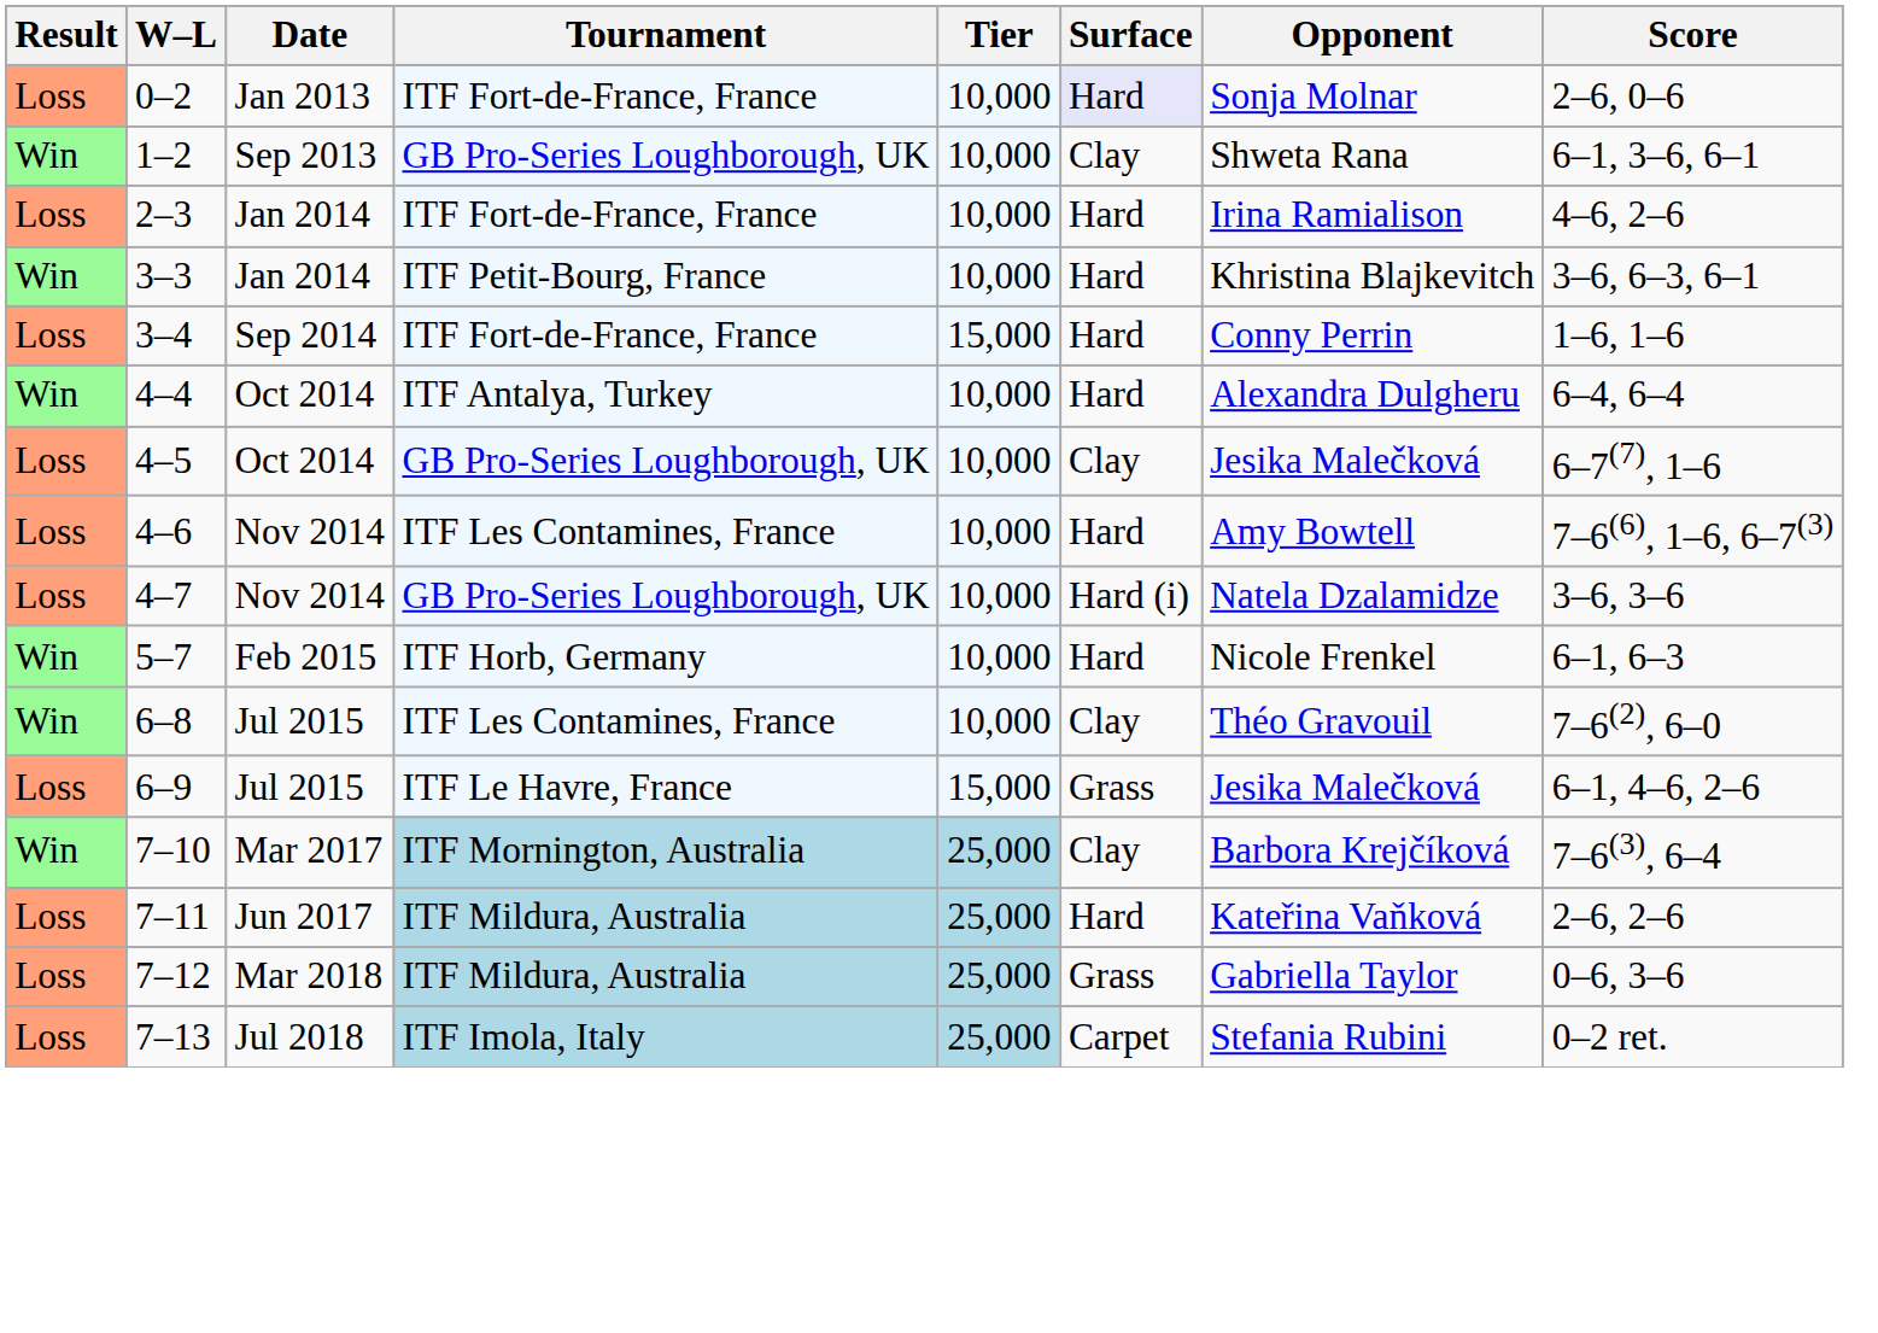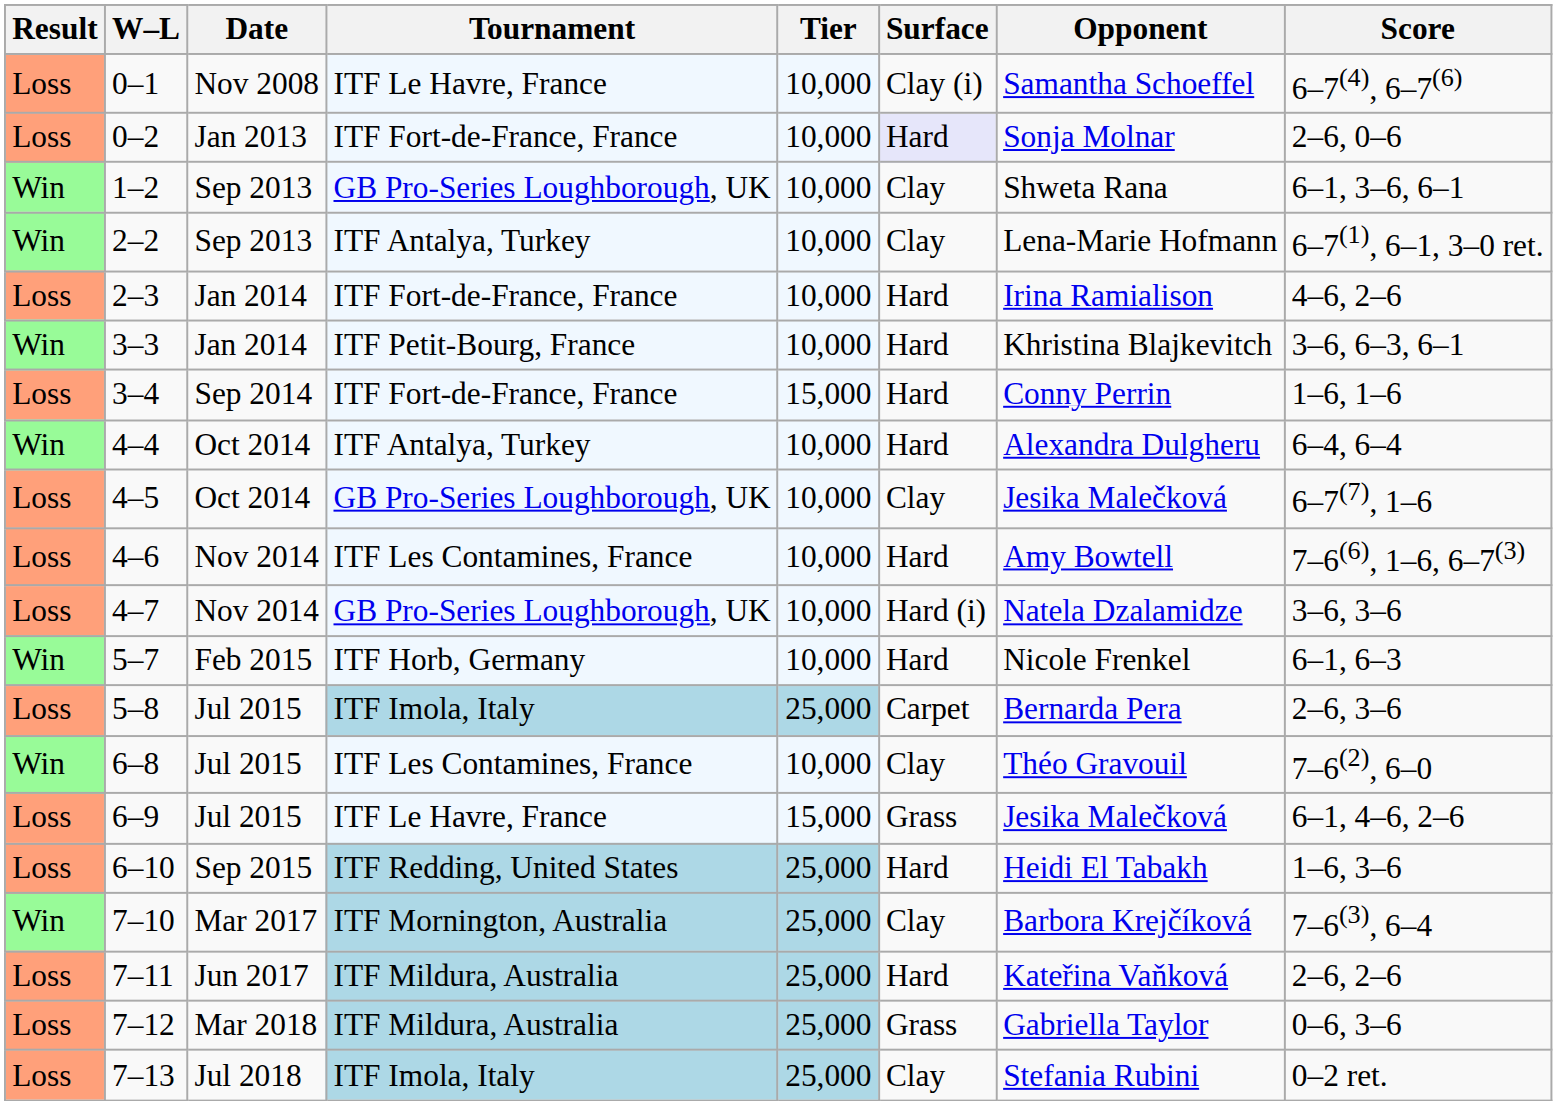 <table class="sortable wikitable">
 <tr>
 <th>Result</th>
 <th class="unsortable">W–L</th>
 <th>Date</th>
 <th>Tournament</th>
 <th>Tier</th>
 <th>Surface</th>
 <th>Opponent</th>
 <th class="unsortable">Score</th>
+</tr>
+<tr>
+<td style="background:#ffa07a;">Loss</td>
+<td>0–1</td>
+<td>Nov 2008</td>
+<td style="background:#f0f8ff;">ITF Le Havre, France</td>
+<td style="background:#f0f8ff;">10,000</td>
+<td>Clay (i)</td>
+<td> <a href='#'>Samantha Schoeffel</a></td>
+<td>6–7<sup>(4)</sup>, 6–7<sup>(6)</sup></td>
 </tr>
 <tr>
 <td style="background:#ffa07a;">Loss</td>
 <td>0–2</td>
 <td>Jan 2013</td>
 <td style="background:#f0f8ff;">ITF Fort-de-France, France</td>
 <td style="background:#f0f8ff;">10,000</td>
 <td style="background: lavender;">Hard</td>
 <td> <a href='#'>Sonja Molnar</a></td>
 <td>2–6, 0–6</td>
 </tr>
 <tr>
 <td style="background:#98fb98;">Win</td>
 <td>1–2</td>
 <td>Sep 2013</td>
 <td style="background:#f0f8ff;"><a href='#'>GB Pro-Series Loughborough</a>, UK</td>
 <td style="background:#f0f8ff;">10,000</td>
 <td>Clay</td>
 <td> Shweta Rana</td>
 <td>6–1, 3–6, 6–1</td>
+</tr>
+<tr>
+<td style="background:#98fb98;">Win</td>
+<td>2–2</td>
+<td>Sep 2013</td>
+<td style="background:#f0f8ff;">ITF Antalya, Turkey</td>
+<td style="background:#f0f8ff;">10,000</td>
+<td>Clay</td>
+<td> Lena-Marie Hofmann</td>
+<td>6–7<sup>(1)</sup>, 6–1, 3–0 ret.</td>
 </tr>
 <tr>
 <td style="background:#ffa07a;">Loss</td>
 <td>2–3</td>
 <td>Jan 2014</td>
 <td style="background:#f0f8ff;">ITF Fort-de-France, France</td>
 <td style="background:#f0f8ff;">10,000</td>
 <td>Hard</td>
 <td> <a href='#'>Irina Ramialison</a></td>
 <td>4–6, 2–6</td>
 </tr>
 <tr>
 <td style="background:#98fb98;">Win</td>
 <td>3–3</td>
 <td>Jan 2014</td>
 <td style="background:#f0f8ff;">ITF Petit-Bourg, France</td>
 <td style="background:#f0f8ff;">10,000</td>
 <td>Hard</td>
 <td> Khristina Blajkevitch</td>
 <td>3–6, 6–3, 6–1</td>
 </tr>
 <tr>
 <td style="background:#ffa07a;">Loss</td>
 <td>3–4</td>
 <td>Sep 2014</td>
 <td style="background:#f0f8ff;">ITF Fort-de-France, France</td>
 <td style="background:#f0f8ff;">15,000</td>
 <td>Hard</td>
 <td> <a href='#'>Conny Perrin</a></td>
 <td>1–6, 1–6</td>
 </tr>
 <tr>
 <td style="background:#98fb98;">Win</td>
 <td>4–4</td>
 <td>Oct 2014</td>
 <td style="background:#f0f8ff;">ITF Antalya, Turkey</td>
 <td style="background:#f0f8ff;">10,000</td>
 <td>Hard</td>
 <td> <a href='#'>Alexandra Dulgheru</a></td>
 <td>6–4, 6–4</td>
 </tr>
 <tr>
 <td style="background:#ffa07a;">Loss</td>
 <td>4–5</td>
 <td>Oct 2014</td>
 <td style="background:#f0f8ff;"><a href='#'>GB Pro-Series Loughborough</a>, UK</td>
 <td style="background:#f0f8ff;">10,000</td>
 <td>Clay</td>
 <td> <a href='#'>Jesika Malečková</a></td>
 <td>6–7<sup>(7)</sup>, 1–6</td>
 </tr>
 <tr>
 <td style="background:#ffa07a;">Loss</td>
 <td>4–6</td>
 <td>Nov 2014</td>
 <td style="background:#f0f8ff;">ITF Les Contamines, France</td>
 <td style="background:#f0f8ff;">10,000</td>
 <td>Hard</td>
 <td> <a href='#'>Amy Bowtell</a></td>
 <td>7–6<sup>(6)</sup>, 1–6, 6–7<sup>(3)</sup></td>
 </tr>
 <tr>
 <td style="background:#ffa07a;">Loss</td>
 <td>4–7</td>
 <td>Nov 2014</td>
 <td style="background:#f0f8ff;"><a href='#'>GB Pro-Series Loughborough</a>, UK</td>
 <td style="background:#f0f8ff;">10,000</td>
 <td>Hard (i)</td>
 <td> <a href='#'>Natela Dzalamidze</a></td>
 <td>3–6, 3–6</td>
 </tr>
 <tr>
 <td style="background:#98fb98;">Win</td>
 <td>5–7</td>
 <td>Feb 2015</td>
 <td style="background:#f0f8ff;">ITF Horb, Germany</td>
 <td style="background:#f0f8ff;">10,000</td>
 <td>Hard</td>
 <td> Nicole Frenkel</td>
 <td>6–1, 6–3</td>
 </tr>
 <tr>
+<td style="background:#ffa07a;">Loss</td>
+<td>5–8</td>
+<td>Jul 2015</td>
+<td style="background:lightblue;">ITF Imola, Italy</td>
+<td style="background:lightblue;">25,000</td>
+<td>Carpet</td>
+<td> <a href='#'>Bernarda Pera</a></td>
+<td>2–6, 3–6</td>
+</tr>
+<tr>
 <td style="background:#98fb98;">Win</td>
 <td>6–8</td>
 <td>Jul 2015</td>
 <td style="background:#f0f8ff;">ITF Les Contamines, France</td>
 <td style="background:#f0f8ff;">10,000</td>
 <td>Clay</td>
 <td> <a href='#'>Théo Gravouil</a></td>
 <td>7–6<sup>(2)</sup>, 6–0</td>
 </tr>
 <tr>
 <td style="background:#ffa07a;">Loss</td>
 <td>6–9</td>
 <td>Jul 2015</td>
 <td style="background:#f0f8ff;">ITF Le Havre, France</td>
 <td style="background:#f0f8ff;">15,000</td>
 <td>Grass</td>
 <td> <a href='#'>Jesika Malečková</a></td>
 <td>6–1, 4–6, 2–6</td>
+</tr>
+<tr>
+<td style="background:#ffa07a;">Loss</td>
+<td>6–10</td>
+<td>Sep 2015</td>
+<td style="background:lightblue;">ITF Redding, United States</td>
+<td style="background:lightblue;">25,000</td>
+<td>Hard</td>
+<td> <a href='#'>Heidi El Tabakh</a></td>
+<td>1–6, 3–6</td>
 </tr>
 <tr>
 <td style="background:#98fb98;">Win</td>
 <td>7–10</td>
 <td>Mar 2017</td>
 <td style="background:lightblue;">ITF Mornington, Australia</td>
 <td style="background:lightblue;">25,000</td>
 <td>Clay</td>
 <td> <a href='#'>Barbora Krejčíková</a></td>
 <td>7–6<sup>(3)</sup>, 6–4</td>
 </tr>
 <tr>
 <td style="background:#ffa07a;">Loss</td>
 <td>7–11</td>
 <td>Jun 2017</td>
 <td style="background:lightblue;">ITF Mildura, Australia</td>
 <td style="background:lightblue;">25,000</td>
 <td>Hard</td>
 <td> <a href='#'>Kateřina Vaňková</a></td>
 <td>2–6, 2–6</td>
 </tr>
 <tr>
 <td style="background:#ffa07a;">Loss</td>
 <td>7–12</td>
 <td>Mar 2018</td>
 <td style="background:lightblue;">ITF Mildura, Australia</td>
 <td style="background:lightblue;">25,000</td>
 <td>Grass</td>
 <td> <a href='#'>Gabriella Taylor</a></td>
 <td>0–6, 3–6</td>
 </tr>
 <tr>
 <td style="background:#ffa07a;">Loss</td>
 <td>7–13</td>
 <td>Jul 2018</td>
 <td style="background:lightblue;">ITF Imola, Italy</td>
 <td style="background:lightblue;">25,000</td>
-<td>Carpet</td>
+<td>Clay</td>
 <td> <a href='#'>Stefania Rubini</a></td>
 <td>0–2 ret.</td>
 </tr>
 </table>
